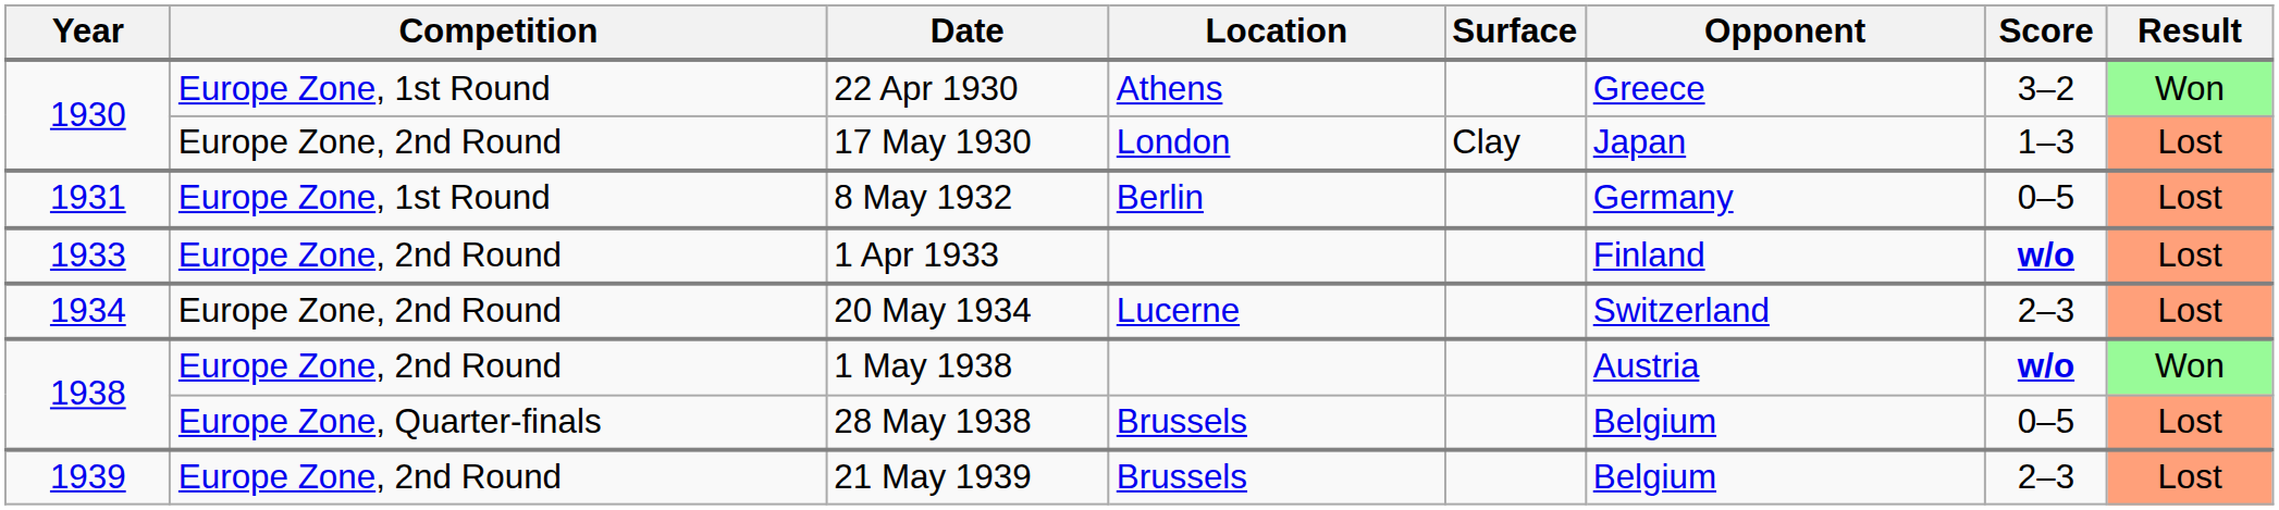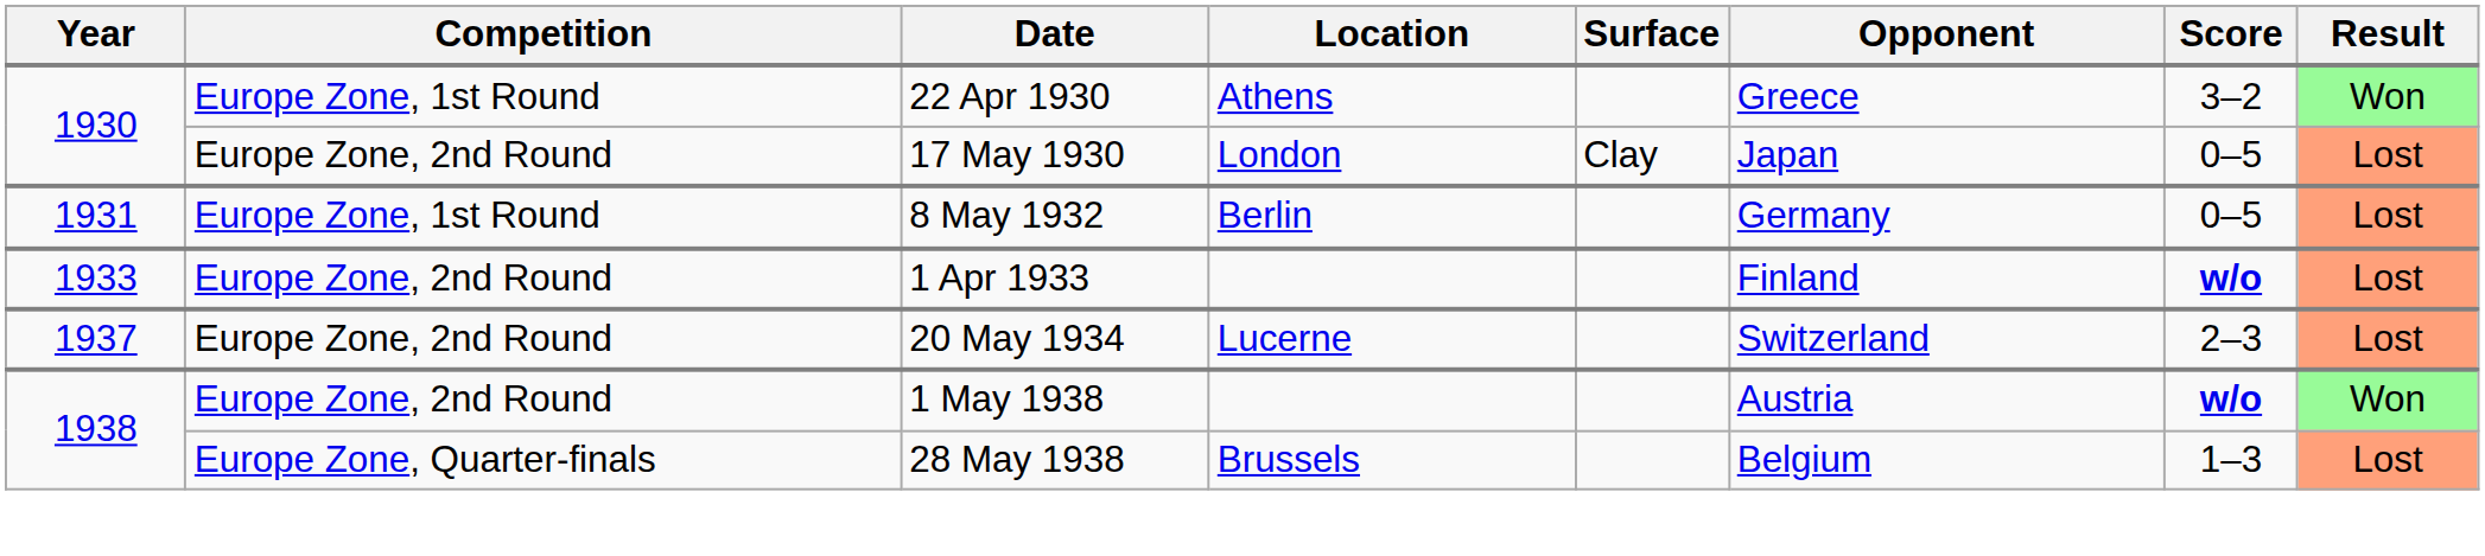 <table class="wikitable collapsible collapsed">
 <tr>
 <th style="width:70px;">Year</th>
 <th style="width:300px;">Competition</th>
 <th style="width:125px;">Date</th>
 <th style="width:150px;">Location</th>
 <th style="width:60px:">Surface</th>
 <th style="width:180px;">Opponent</th>
 <th style="width:50px;">Score</th>
 <th style="width:70px;">Result</th>
 </tr>
 <tr style="border-top:2px solid gray;">
 <td style="text-align:center;" rowspan="2"><a href='#'>1930</a></td>
 <td><a href='#'>Europe Zone</a>, 1st Round</td>
 <td>22 Apr 1930</td>
 <td> <a href='#'>Athens</a></td>
 <td></td>
 <td> <a href='#'>Greece</a></td>
 <td style="text-align:center;">3–2</td>
 <td style="text-align:center; background:#98fb98;">Won</td>
 </tr>
 <tr>
 <td>Europe Zone, 2nd Round</td>
 <td>17 May 1930</td>
 <td> <a href='#'>London</a></td>
 <td>Clay</td>
 <td> <a href='#'>Japan</a></td>
-<td align="center">1–3</td>
+<td align="center">0–5</td>
 <td align="center" bgcolor="FFA07A">Lost</td>
 </tr>
 <tr style="border-top:2px solid gray;">
 <td style="text-align:center;" rowspan="1"><a href='#'>1931</a></td>
 <td><a href='#'>Europe Zone</a>, 1st Round</td>
 <td>8 May 1932</td>
 <td> <a href='#'>Berlin</a></td>
 <td></td>
 <td> <a href='#'>Germany</a></td>
 <td align="center">0–5</td>
 <td align="center" bgcolor="FFA07A">Lost</td>
 </tr>
 <tr style="border-top:2px solid gray;">
 <td style="text-align:center;" rowspan="1"><a href='#'>1933</a></td>
 <td><a href='#'>Europe Zone</a>, 2nd Round</td>
 <td>1 Apr 1933</td>
 <td></td>
 <td></td>
 <td> <a href='#'>Finland</a></td>
 <td align="center"><strong><a href='#'>w/o</a></strong></td>
 <td align="center" bgcolor="FFA07A">Lost</td>
 </tr>
 <tr style="border-top:2px solid gray;">
-<td style="text-align:center;" rowspan="1"><a href='#'>1934</a></td>
+<td style="text-align:center;" rowspan="1"><a href='#'>1937</a></td>
 <td>Europe Zone, 2nd Round</td>
 <td>20 May 1934</td>
 <td> <a href='#'>Lucerne</a></td>
 <td></td>
 <td> <a href='#'>Switzerland</a></td>
 <td align="center">2–3</td>
 <td align="center" bgcolor="FFA07A">Lost</td>
 </tr>
 <tr style="border-top:2px solid gray;">
 <td style="text-align:center;" rowspan="2"><a href='#'>1938</a></td>
 <td><a href='#'>Europe Zone</a>, 2nd Round</td>
 <td>1 May 1938</td>
 <td></td>
 <td></td>
 <td> <a href='#'>Austria</a></td>
 <td style="text-align:center;"><strong><a href='#'>w/o</a></strong></td>
 <td style="text-align:center; background:#98fb98;">Won</td>
 </tr>
 <tr>
 <td><a href='#'>Europe Zone</a>, Quarter-finals</td>
 <td>28 May 1938</td>
 <td> <a href='#'>Brussels</a></td>
 <td></td>
 <td> <a href='#'>Belgium</a></td>
-<td align="center">0–5</td>
-<td align="center" bgcolor="FFA07A">Lost</td>
-</tr>
-<tr style="border-top:2px solid gray;">
-<td style="text-align:center;" rowspan="1"><a href='#'>1939</a></td>
-<td><a href='#'>Europe Zone</a>, 2nd Round</td>
-<td>21 May 1939</td>
-<td> <a href='#'>Brussels</a></td>
-<td></td>
-<td> <a href='#'>Belgium</a></td>
-<td align="center">2–3</td>
+<td align="center">1–3</td>
 <td align="center" bgcolor="FFA07A">Lost</td>
 </tr>
 </table>
